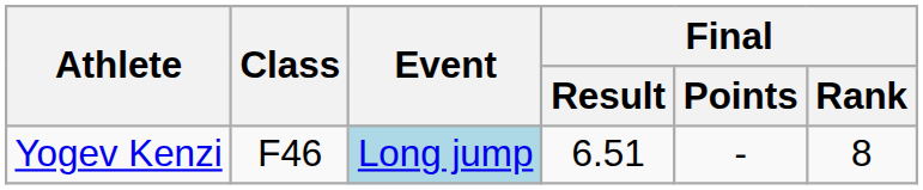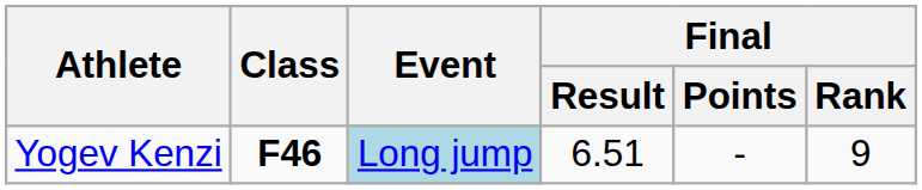 <table class=wikitable style="font-size:90%">
 <tr>
 <th rowspan="2">Athlete</th>
 <th rowspan="2">Class</th>
 <th rowspan="2">Event</th>
 <th colspan="3">Final</th>
 </tr>
 <tr>
 <th>Result</th>
 <th>Points</th>
 <th>Rank</th>
 </tr>
 <tr>
 <td><a href='#'>Yogev Kenzi</a></td>
-<td style="text-align:center;">F46</td>
+<td style="text-align:center;"><strong>F46</strong></td>
 <td style="background: lightblue;"><a href='#'>Long jump</a></td>
 <td style="text-align:center;">6.51</td>
 <td style="text-align:center;">-</td>
-<td style="text-align:center;">8</td>
+<td style="text-align:center;">9</td>
 </tr>
 </table>
